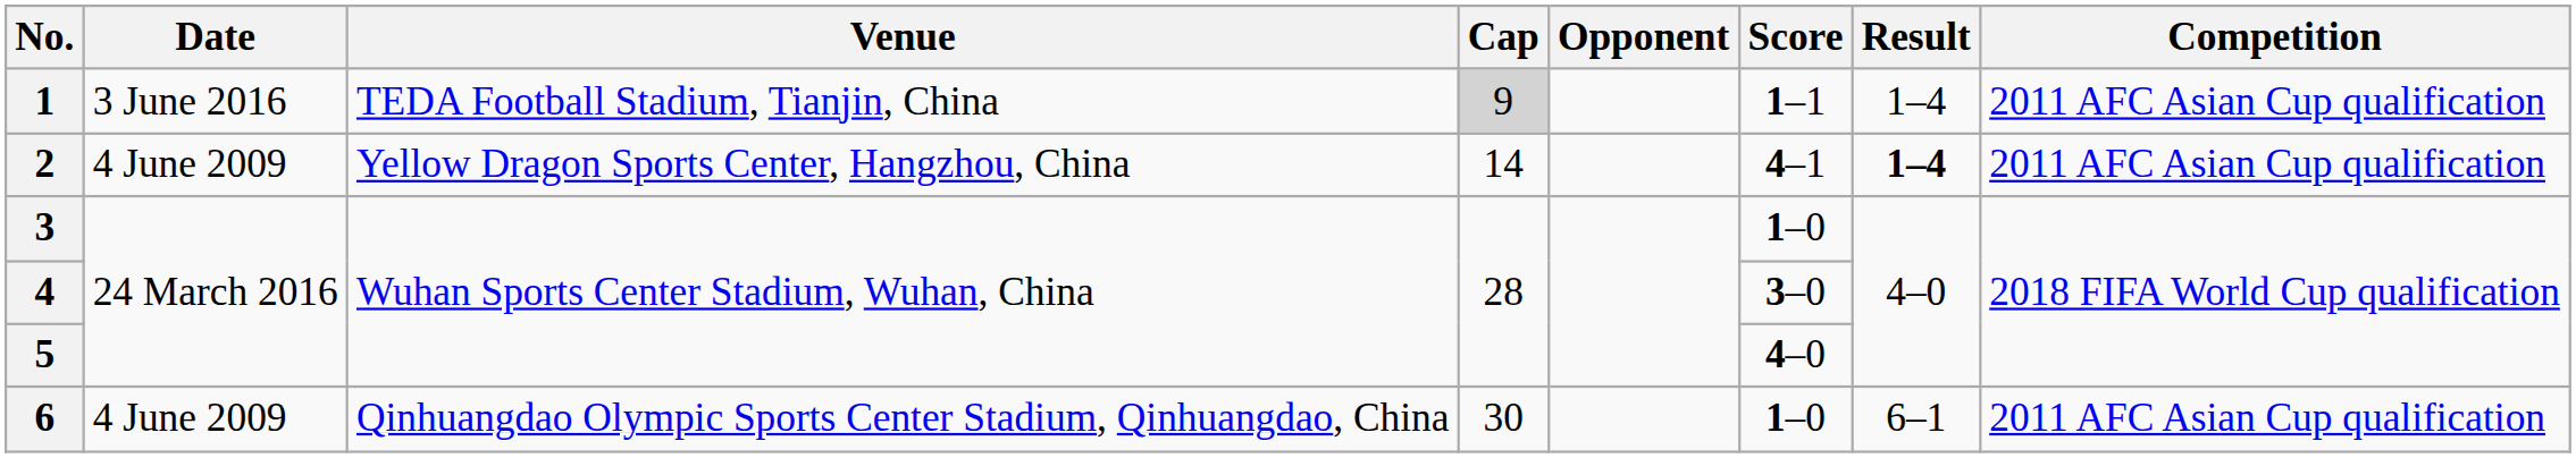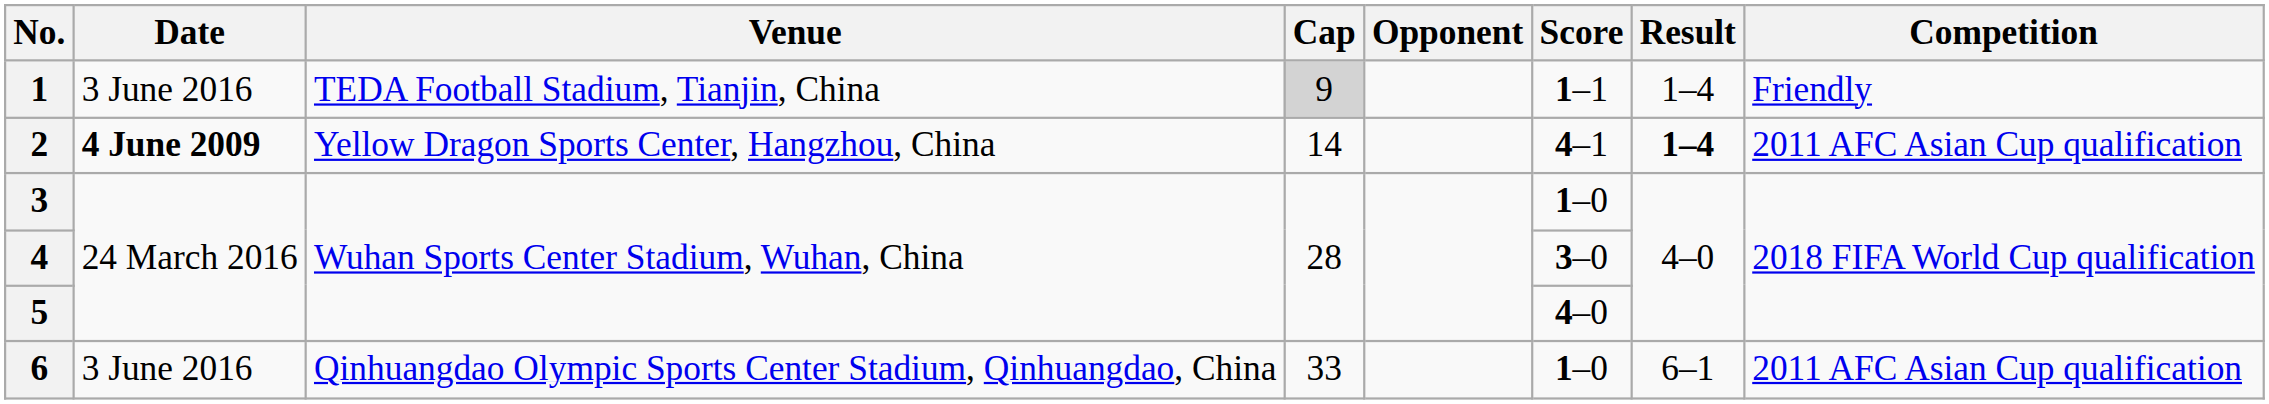 <table class="wikitable sortable plainrowheaders">
 <tr>
 <th scope=col>No.</th>
 <th scope=col data-sort-type=date>Date</th>
 <th scope=col>Venue</th>
 <th scope=col>Cap</th>
 <th scope=col>Opponent</th>
 <th scope=col>Score</th>
 <th scope=col>Result</th>
 <th scope=col>Competition</th>
 </tr>
 <tr>
 <th scope=row>1</th>
 <td>3 June 2016</td>
 <td><a href='#'>TEDA Football Stadium</a>, <a href='#'>Tianjin</a>, China</td>
 <td align=center style="background: lightgrey;">9</td>
 <td></td>
 <td align=center><strong>1</strong>–1</td>
 <td align=center>1–4</td>
-<td><a href='#'>2011 AFC Asian Cup qualification</a></td>
+<td><a href='#'>Friendly</a></td>
 </tr>
 <tr>
 <th scope=row>2</th>
-<td>4 June 2009</td>
+<td><strong>4 June 2009</strong></td>
 <td><a href='#'>Yellow Dragon Sports Center</a>, <a href='#'>Hangzhou</a>, China</td>
 <td align=center>14</td>
 <td></td>
 <td align=center><strong>4</strong>–1</td>
 <td align=center><strong>1–4</strong></td>
 <td><a href='#'>2011 AFC Asian Cup qualification</a></td>
 </tr>
 <tr>
 <th scope=row>3</th>
 <td rowspan=3>24 March 2016</td>
 <td rowspan=3><a href='#'>Wuhan Sports Center Stadium</a>, <a href='#'>Wuhan</a>, China</td>
 <td rowspan=3 align=center>28</td>
 <td rowspan=3></td>
 <td align=center><strong>1</strong>–0</td>
 <td rowspan=3 align=center>4–0</td>
 <td rowspan=3><a href='#'>2018 FIFA World Cup qualification</a></td>
 </tr>
 <tr>
 <th scope=row>4</th>
 <td align=center><strong>3</strong>–0</td>
 </tr>
 <tr>
 <th scope=row>5</th>
 <td align=center><strong>4</strong>–0</td>
 </tr>
 <tr>
 <th scope=row>6</th>
-<td>4 June 2009</td>
+<td>3 June 2016</td>
 <td><a href='#'>Qinhuangdao Olympic Sports Center Stadium</a>, <a href='#'>Qinhuangdao</a>, China</td>
-<td align=center>30</td>
+<td align=center>33</td>
 <td></td>
 <td align=center><strong>1</strong>–0</td>
 <td align=center>6–1</td>
 <td><a href='#'>2011 AFC Asian Cup qualification</a></td>
 </tr>
 </table>
